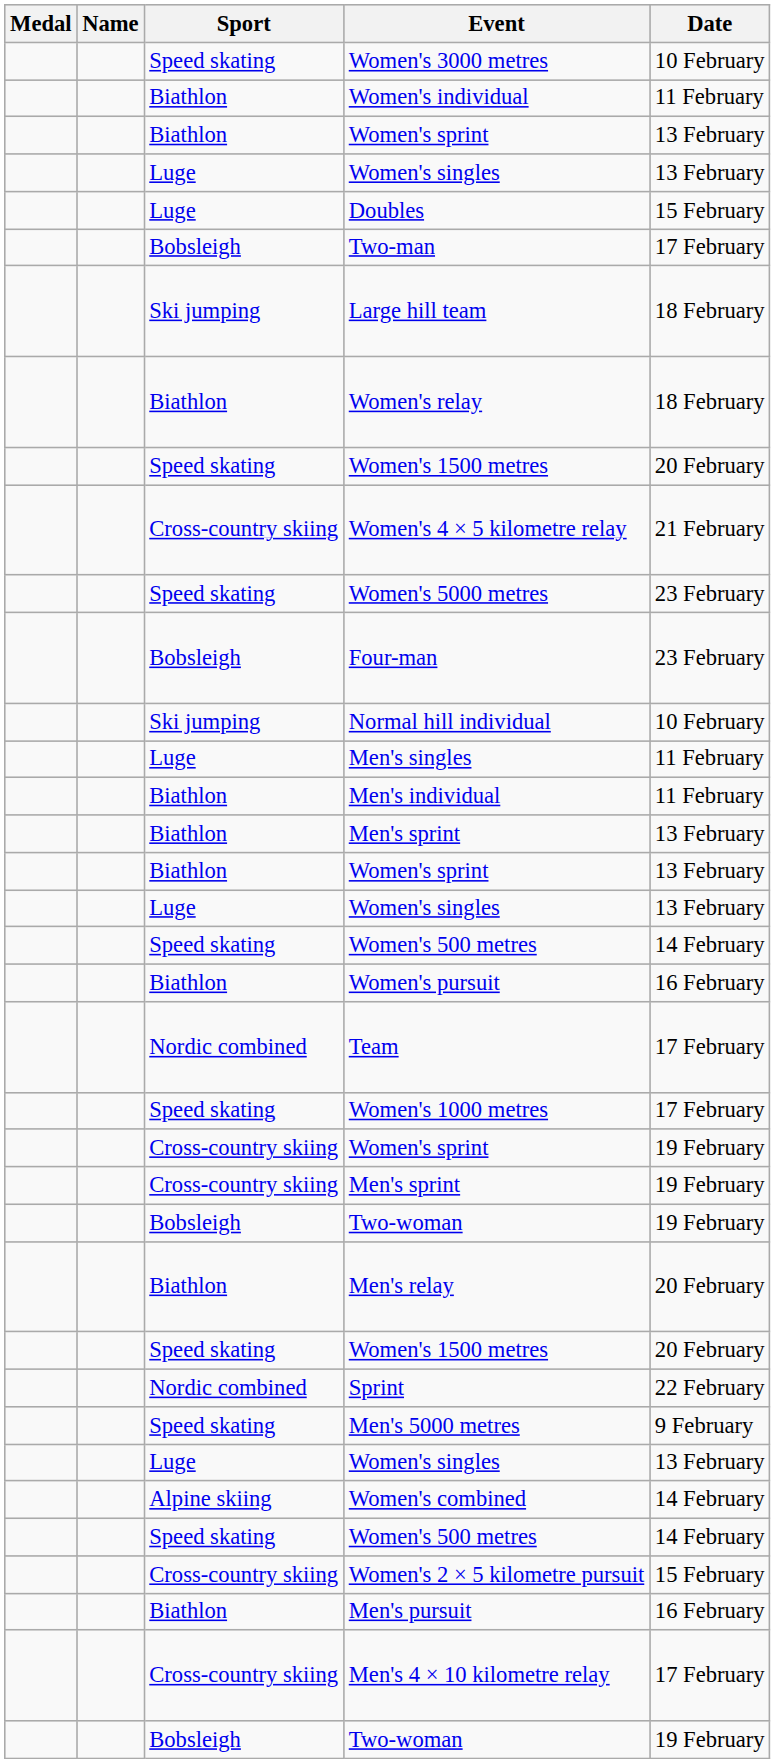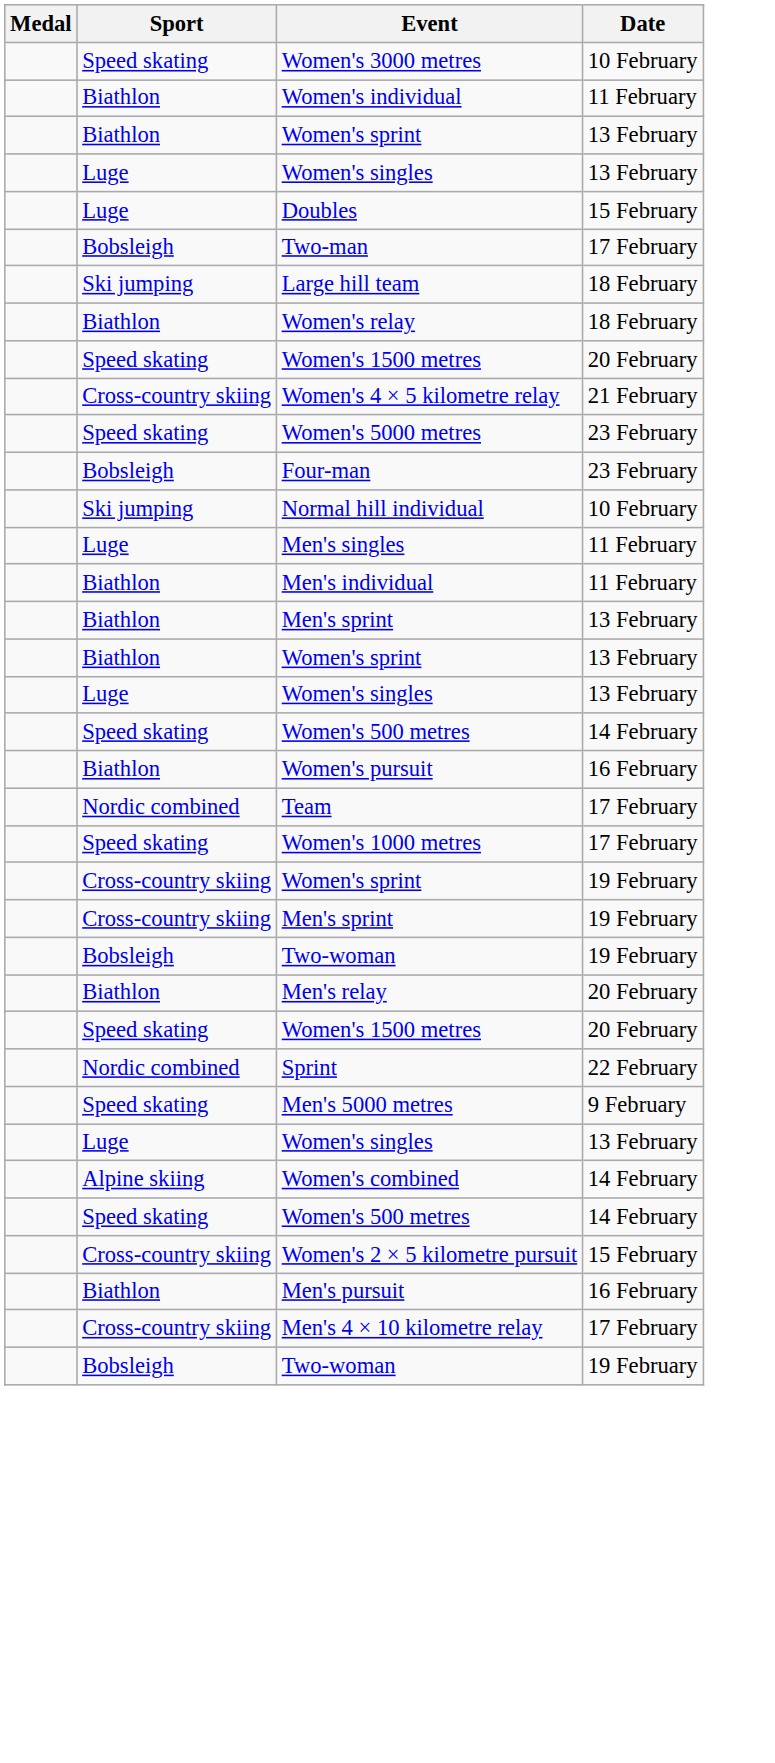 <table class="wikitable sortable" style="font-size:90%">
 <tr>
 <th>Medal</th>
-<th>Name</th>
 <th>Sport</th>
 <th>Event</th>
 <th>Date</th>
 </tr>
 <tr>
-<td></td>
 <td></td>
 <td><a href='#'>Speed skating</a></td>
 <td><a href='#'>Women's 3000 metres</a></td>
 <td>10 February</td>
 </tr>
 <tr>
 <td></td>
-<td></td>
 <td><a href='#'>Biathlon</a></td>
 <td><a href='#'>Women's individual</a></td>
 <td>11 February</td>
 </tr>
 <tr>
-<td></td>
 <td></td>
 <td><a href='#'>Biathlon</a></td>
 <td><a href='#'>Women's sprint</a></td>
 <td>13 February</td>
 </tr>
 <tr>
 <td></td>
+<td><a href='#'>Luge</a></td>
+<td><a href='#'>Women's singles</a></td>
+<td>13 February</td>
+</tr>
+<tr>
+<td></td>
+<td><a href='#'>Luge</a></td>
+<td><a href='#'>Doubles</a></td>
+<td>15 February</td>
+</tr>
+<tr>
+<td></td>
+<td><a href='#'>Bobsleigh</a></td>
+<td><a href='#'>Two-man</a></td>
+<td>17 February</td>
+</tr>
+<tr>
+<td></td>
+<td><a href='#'>Ski jumping</a></td>
+<td><a href='#'>Large hill team</a></td>
+<td>18 February</td>
+</tr>
+<tr>
+<td></td>
+<td><a href='#'>Biathlon</a></td>
+<td><a href='#'>Women's relay</a></td>
+<td>18 February</td>
+</tr>
+<tr>
+<td></td>
+<td><a href='#'>Speed skating</a></td>
+<td><a href='#'>Women's 1500 metres</a></td>
+<td>20 February</td>
+</tr>
+<tr>
+<td></td>
+<td><a href='#'>Cross-country skiing</a></td>
+<td><a href='#'>Women's 4 × 5 kilometre relay</a></td>
+<td>21 February</td>
+</tr>
+<tr>
+<td></td>
+<td><a href='#'>Speed skating</a></td>
+<td><a href='#'>Women's 5000 metres</a></td>
+<td>23 February</td>
+</tr>
+<tr>
+<td></td>
+<td><a href='#'>Bobsleigh</a></td>
+<td><a href='#'>Four-man</a></td>
+<td>23 February</td>
+</tr>
+<tr>
+<td></td>
+<td><a href='#'>Ski jumping</a></td>
+<td><a href='#'>Normal hill individual</a></td>
+<td>10 February</td>
+</tr>
+<tr>
+<td></td>
+<td><a href='#'>Luge</a></td>
+<td><a href='#'>Men's singles</a></td>
+<td>11 February</td>
+</tr>
+<tr>
+<td></td>
+<td><a href='#'>Biathlon</a></td>
+<td><a href='#'>Men's individual</a></td>
+<td>11 February</td>
+</tr>
+<tr>
+<td></td>
+<td><a href='#'>Biathlon</a></td>
+<td><a href='#'>Men's sprint</a></td>
+<td>13 February</td>
+</tr>
+<tr>
+<td></td>
+<td><a href='#'>Biathlon</a></td>
+<td><a href='#'>Women's sprint</a></td>
+<td>13 February</td>
+</tr>
+<tr>
 <td></td>
 <td><a href='#'>Luge</a></td>
 <td><a href='#'>Women's singles</a></td>
 <td>13 February</td>
 </tr>
 <tr>
 <td></td>
-<td> <br> </td>
-<td><a href='#'>Luge</a></td>
-<td><a href='#'>Doubles</a></td>
-<td>15 February</td>
+<td><a href='#'>Speed skating</a></td>
+<td><a href='#'>Women's 500 metres</a></td>
+<td>14 February</td>
 </tr>
 <tr>
 <td></td>
-<td> <br> </td>
-<td><a href='#'>Bobsleigh</a></td>
-<td><a href='#'>Two-man</a></td>
+<td><a href='#'>Biathlon</a></td>
+<td><a href='#'>Women's pursuit</a></td>
+<td>16 February</td>
+</tr>
+<tr>
+<td></td>
+<td><a href='#'>Nordic combined</a></td>
+<td><a href='#'>Team</a></td>
 <td>17 February</td>
 </tr>
 <tr>
 <td></td>
-<td> <br>  <br>  <br> </td>
-<td><a href='#'>Ski jumping</a></td>
-<td><a href='#'>Large hill team</a></td>
-<td>18 February</td>
+<td><a href='#'>Speed skating</a></td>
+<td><a href='#'>Women's 1000 metres</a></td>
+<td>17 February</td>
 </tr>
 <tr>
 <td></td>
-<td> <br>  <br>  <br> </td>
-<td><a href='#'>Biathlon</a></td>
-<td><a href='#'>Women's relay</a></td>
-<td>18 February</td>
+<td><a href='#'>Cross-country skiing</a></td>
+<td><a href='#'>Women's sprint</a></td>
+<td>19 February</td>
 </tr>
 <tr>
 <td></td>
+<td><a href='#'>Cross-country skiing</a></td>
+<td><a href='#'>Men's sprint</a></td>
+<td>19 February</td>
+</tr>
+<tr>
+<td></td>
+<td><a href='#'>Bobsleigh</a></td>
+<td><a href='#'>Two-woman</a></td>
+<td>19 February</td>
+</tr>
+<tr>
+<td></td>
+<td><a href='#'>Biathlon</a></td>
+<td><a href='#'>Men's relay</a></td>
+<td>20 February</td>
+</tr>
+<tr>
 <td></td>
 <td><a href='#'>Speed skating</a></td>
 <td><a href='#'>Women's 1500 metres</a></td>
 <td>20 February</td>
 </tr>
 <tr>
 <td></td>
-<td> <br>  <br>  <br> </td>
-<td><a href='#'>Cross-country skiing</a></td>
-<td><a href='#'>Women's 4 × 5 kilometre relay</a></td>
-<td>21 February</td>
+<td><a href='#'>Nordic combined</a></td>
+<td><a href='#'>Sprint</a></td>
+<td>22 February</td>
 </tr>
 <tr>
 <td></td>
-<td></td>
 <td><a href='#'>Speed skating</a></td>
-<td><a href='#'>Women's 5000 metres</a></td>
-<td>23 February</td>
+<td><a href='#'>Men's 5000 metres</a></td>
+<td>9 February</td>
 </tr>
 <tr>
-<td></td>
-<td> <br>  <br>  <br> </td>
-<td><a href='#'>Bobsleigh</a></td>
-<td><a href='#'>Four-man</a></td>
-<td>23 February</td>
-</tr>
-<tr>
-<td></td>
-<td></td>
-<td><a href='#'>Ski jumping</a></td>
-<td><a href='#'>Normal hill individual</a></td>
-<td>10 February</td>
-</tr>
-<tr>
-<td></td>
-<td></td>
-<td><a href='#'>Luge</a></td>
-<td><a href='#'>Men's singles</a></td>
-<td>11 February</td>
-</tr>
-<tr>
-<td></td>
-<td></td>
-<td><a href='#'>Biathlon</a></td>
-<td><a href='#'>Men's individual</a></td>
-<td>11 February</td>
-</tr>
-<tr>
-<td></td>
-<td></td>
-<td><a href='#'>Biathlon</a></td>
-<td><a href='#'>Men's sprint</a></td>
-<td>13 February</td>
-</tr>
-<tr>
-<td></td>
-<td></td>
-<td><a href='#'>Biathlon</a></td>
-<td><a href='#'>Women's sprint</a></td>
-<td>13 February</td>
-</tr>
-<tr>
-<td></td>
 <td></td>
 <td><a href='#'>Luge</a></td>
 <td><a href='#'>Women's singles</a></td>
 <td>13 February</td>
 </tr>
 <tr>
 <td></td>
+<td><a href='#'>Alpine skiing</a></td>
+<td><a href='#'>Women's combined</a></td>
+<td>14 February</td>
+</tr>
+<tr>
 <td></td>
 <td><a href='#'>Speed skating</a></td>
 <td><a href='#'>Women's 500 metres</a></td>
 <td>14 February</td>
 </tr>
 <tr>
 <td></td>
-<td></td>
-<td><a href='#'>Biathlon</a></td>
-<td><a href='#'>Women's pursuit</a></td>
-<td>16 February</td>
-</tr>
-<tr>
-<td></td>
-<td> <br>  <br>  <br> </td>
-<td><a href='#'>Nordic combined</a></td>
-<td><a href='#'>Team</a></td>
-<td>17 February</td>
-</tr>
-<tr>
-<td></td>
-<td></td>
-<td><a href='#'>Speed skating</a></td>
-<td><a href='#'>Women's 1000 metres</a></td>
-<td>17 February</td>
-</tr>
-<tr>
-<td></td>
-<td></td>
-<td><a href='#'>Cross-country skiing</a></td>
-<td><a href='#'>Women's sprint</a></td>
-<td>19 February</td>
-</tr>
-<tr>
-<td></td>
-<td></td>
-<td><a href='#'>Cross-country skiing</a></td>
-<td><a href='#'>Men's sprint</a></td>
-<td>19 February</td>
-</tr>
-<tr>
-<td></td>
-<td> <br> </td>
-<td><a href='#'>Bobsleigh</a></td>
-<td><a href='#'>Two-woman</a></td>
-<td>19 February</td>
-</tr>
-<tr>
-<td></td>
-<td> <br>  <br>  <br> </td>
-<td><a href='#'>Biathlon</a></td>
-<td><a href='#'>Men's relay</a></td>
-<td>20 February</td>
-</tr>
-<tr>
-<td></td>
-<td></td>
-<td><a href='#'>Speed skating</a></td>
-<td><a href='#'>Women's 1500 metres</a></td>
-<td>20 February</td>
-</tr>
-<tr>
-<td></td>
-<td></td>
-<td><a href='#'>Nordic combined</a></td>
-<td><a href='#'>Sprint</a></td>
-<td>22 February</td>
-</tr>
-<tr>
-<td></td>
-<td></td>
-<td><a href='#'>Speed skating</a></td>
-<td><a href='#'>Men's 5000 metres</a></td>
-<td>9 February</td>
-</tr>
-<tr>
-<td></td>
-<td></td>
-<td><a href='#'>Luge</a></td>
-<td><a href='#'>Women's singles</a></td>
-<td>13 February</td>
-</tr>
-<tr>
-<td></td>
-<td></td>
-<td><a href='#'>Alpine skiing</a></td>
-<td><a href='#'>Women's combined</a></td>
-<td>14 February</td>
-</tr>
-<tr>
-<td></td>
-<td></td>
-<td><a href='#'>Speed skating</a></td>
-<td><a href='#'>Women's 500 metres</a></td>
-<td>14 February</td>
-</tr>
-<tr>
-<td></td>
-<td></td>
 <td><a href='#'>Cross-country skiing</a></td>
 <td><a href='#'>Women's 2 × 5 kilometre pursuit</a></td>
 <td>15 February</td>
 </tr>
 <tr>
-<td></td>
 <td></td>
 <td><a href='#'>Biathlon</a></td>
 <td><a href='#'>Men's pursuit</a></td>
 <td>16 February</td>
 </tr>
 <tr>
 <td></td>
-<td> <br>  <br>  <br> </td>
 <td><a href='#'>Cross-country skiing</a></td>
 <td><a href='#'>Men's 4 × 10 kilometre relay</a></td>
 <td>17 February</td>
 </tr>
 <tr>
 <td></td>
-<td> <br> </td>
 <td><a href='#'>Bobsleigh</a></td>
 <td><a href='#'>Two-woman</a></td>
 <td>19 February</td>
 </tr>
 </table>
